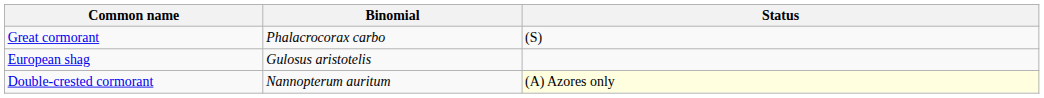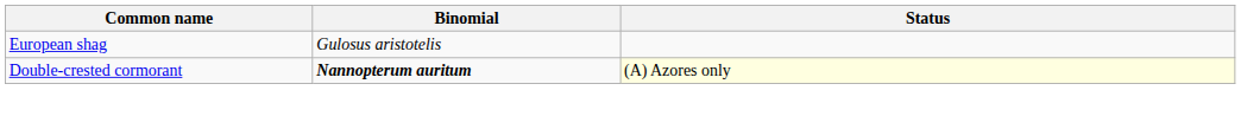 <table width=60% class="wikitable">
 <tr>
 <th width=15%>Common name</th>
 <th width=15%>Binomial</th>
 <th width=30%>Status</th>
-</tr>
-<tr>
-<td><a href='#'>Great cormorant</a></td>
-<td><em>Phalacrocorax carbo</em></td>
-<td>(S)</td>
 </tr>
 <tr>
 <td><a href='#'>European shag</a></td>
 <td><em>Gulosus aristotelis</em></td>
 <td></td>
 </tr>
 <tr>
 <td><a href='#'>Double-crested cormorant</a></td>
-<td><em>Nannopterum auritum</em></td>
+<td><strong><em>Nannopterum auritum</em></strong></td>
 <td style="background: lightyellow;">(A) Azores only</td>
 </tr>
 </table>
